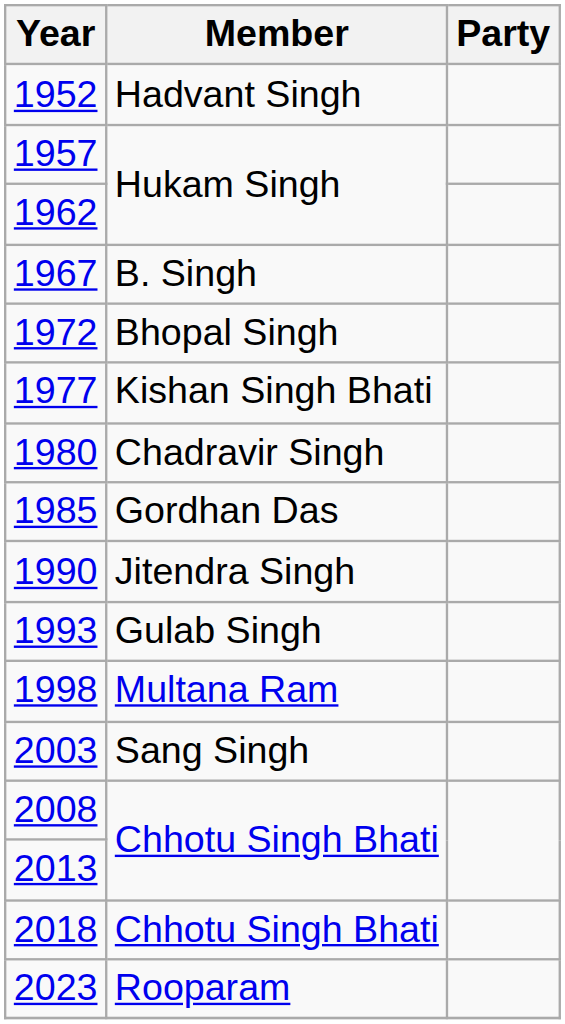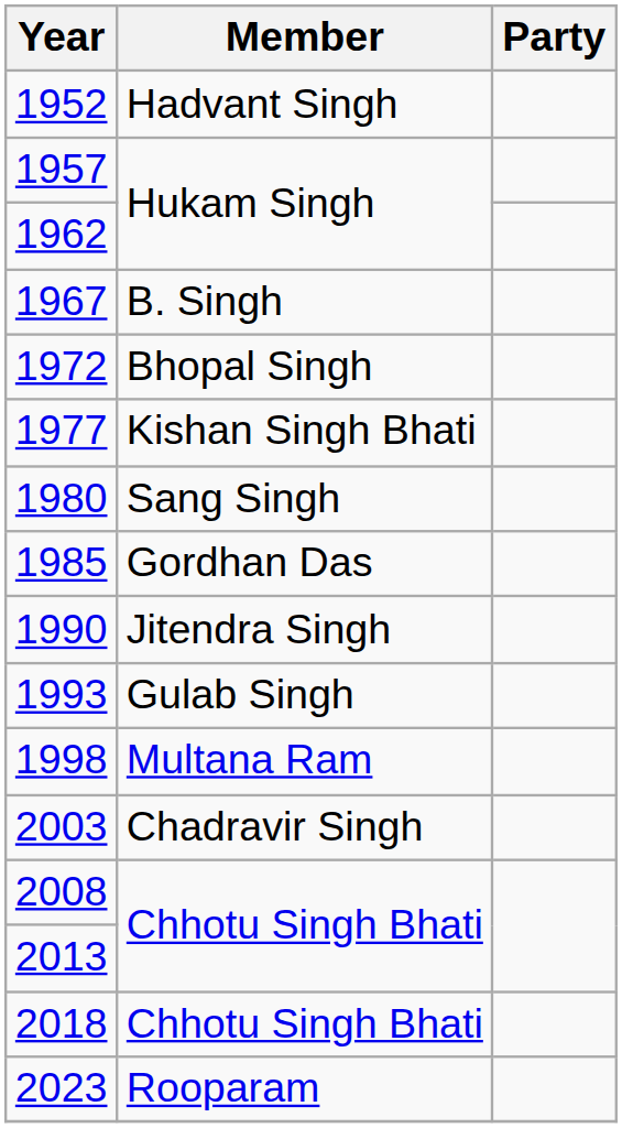 <table class="wikitable sortable">
 <tr>
 <th>Year</th>
 <th>Member</th>
 <th colspan="2">Party</th>
 </tr>
 <tr>
 <td><a href='#'>1952</a></td>
 <td>Hadvant Singh</td>
 <td></td>
 </tr>
 <tr>
 <td><a href='#'>1957</a></td>
 <td rowspan=2>Hukam Singh</td>
 <td></td>
 </tr>
 <tr>
 <td><a href='#'>1962</a></td>
 <td></td>
 </tr>
 <tr>
 <td><a href='#'>1967</a></td>
 <td>B. Singh</td>
 <td></td>
 </tr>
 <tr>
 <td><a href='#'>1972</a></td>
 <td>Bhopal Singh</td>
 <td></td>
 </tr>
 <tr>
 <td><a href='#'>1977</a></td>
 <td>Kishan Singh Bhati</td>
 <td></td>
 </tr>
 <tr>
 <td><a href='#'>1980</a></td>
-<td>Chadravir Singh</td>
+<td>Sang Singh</td>
 <td></td>
 </tr>
 <tr>
 <td><a href='#'>1985</a></td>
 <td>Gordhan Das</td>
 <td></td>
 </tr>
 <tr>
 <td><a href='#'>1990</a></td>
 <td>Jitendra Singh</td>
 <td></td>
 </tr>
 <tr>
 <td><a href='#'>1993</a></td>
 <td>Gulab Singh</td>
 <td></td>
 </tr>
 <tr>
 <td><a href='#'>1998</a></td>
 <td><a href='#'>Multana Ram</a></td>
 <td></td>
 </tr>
 <tr>
 <td><a href='#'>2003</a></td>
-<td>Sang Singh</td>
+<td>Chadravir Singh</td>
 <td></td>
 </tr>
 <tr>
 <td><a href='#'>2008</a></td>
 <td rowspan=2><a href='#'>Chhotu Singh Bhati</a></td>
 </tr>
 <tr>
 <td><a href='#'>2013</a></td>
 </tr>
 <tr>
 <td><a href='#'>2018</a></td>
 <td><a href='#'>Chhotu Singh Bhati</a></td>
 <td></td>
 </tr>
 <tr>
 <td><a href='#'>2023</a></td>
 <td><a href='#'>Rooparam</a></td>
 <td></td>
 </tr>
 <tr>
 </tr>
 </table>
